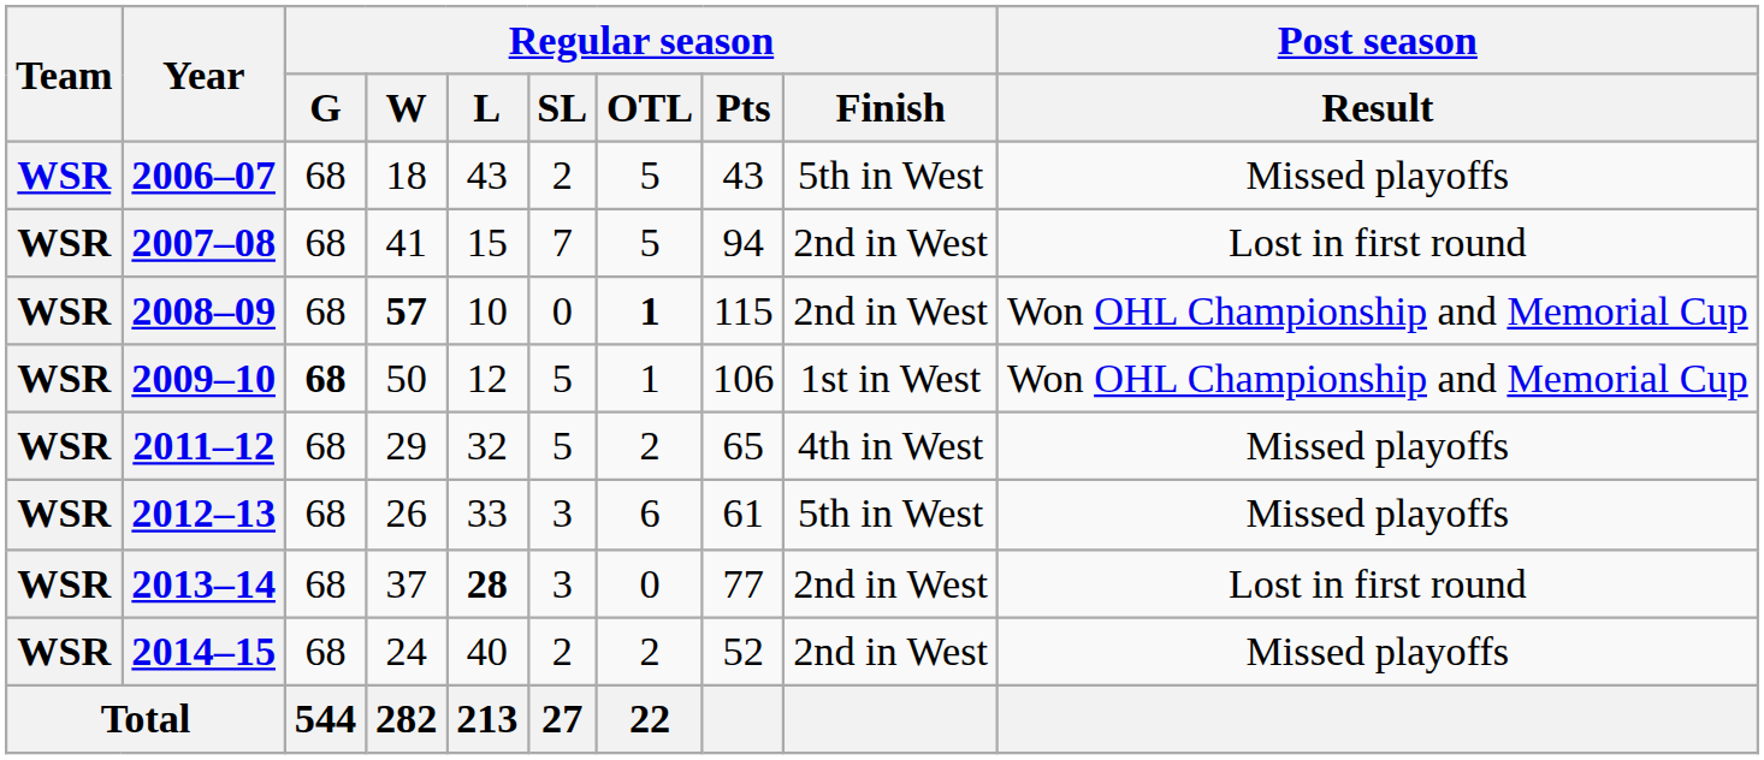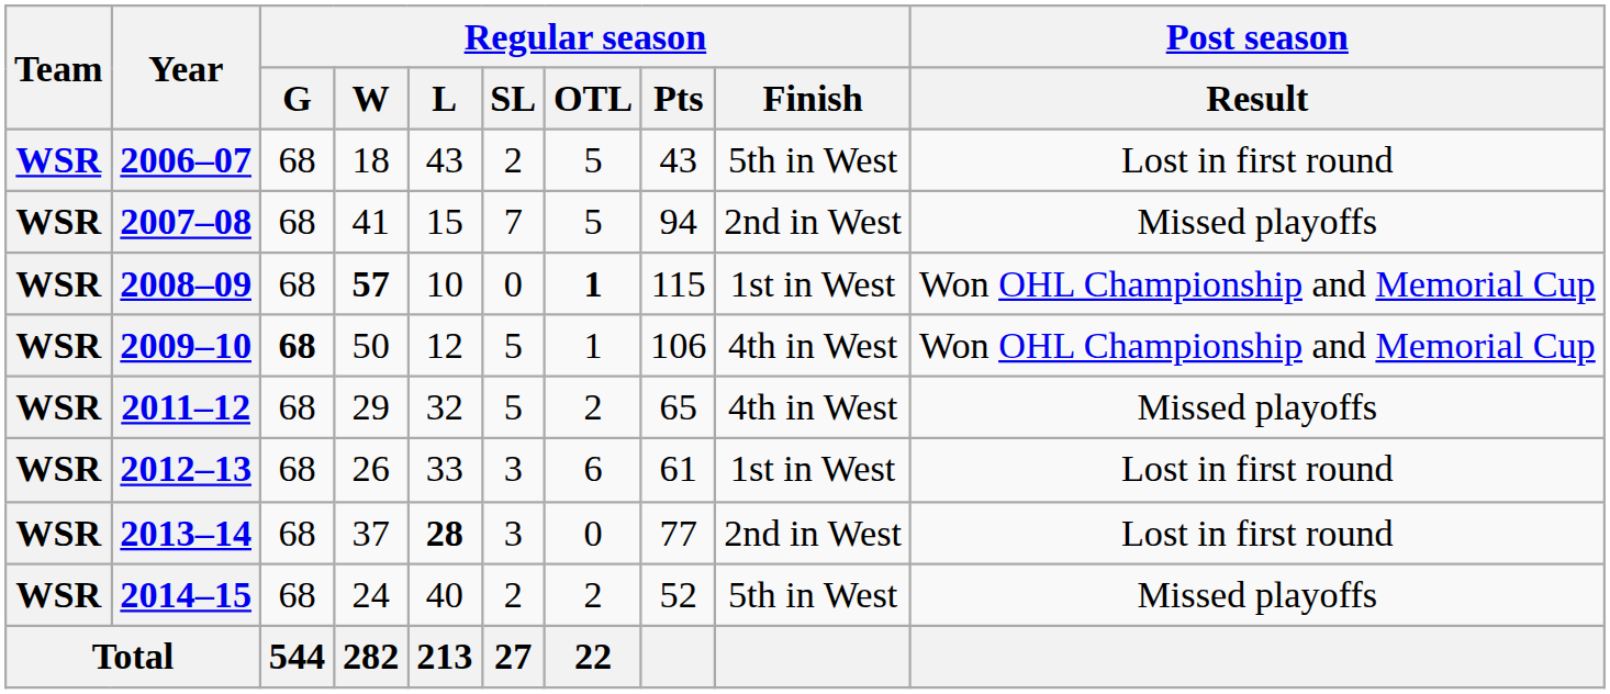 <table class="wikitable" style="font-size: 95%; text-align:center;">
 <tr>
 <th rowspan="2">Team</th>
 <th rowspan="2">Year</th>
 <th colspan="7"><a href='#'>Regular season</a></th>
 <th colspan="1"><a href='#'>Post season</a></th>
 </tr>
 <tr>
 <th>G</th>
 <th>W</th>
 <th>L</th>
 <th>SL</th>
 <th>OTL</th>
 <th>Pts</th>
 <th>Finish</th>
 <th>Result</th>
 </tr>
 <tr>
 <th><a href='#'>WSR</a></th>
 <th><a href='#'>2006–07</a></th>
 <td>68</td>
 <td>18</td>
 <td>43</td>
 <td>2</td>
 <td>5</td>
 <td>43</td>
 <td>5th in West</td>
-<td>Missed playoffs</td>
+<td>Lost in first round</td>
 </tr>
 <tr>
 <th>WSR</th>
 <th><a href='#'>2007–08</a></th>
 <td>68</td>
 <td>41</td>
 <td>15</td>
 <td>7</td>
 <td>5</td>
 <td>94</td>
 <td>2nd in West</td>
-<td>Lost in first round</td>
+<td>Missed playoffs</td>
 </tr>
 <tr>
 <th>WSR</th>
 <th><a href='#'>2008–09</a></th>
 <td>68</td>
 <td><strong>57</strong></td>
 <td>10</td>
 <td>0</td>
 <td><strong>1</strong></td>
 <td>115</td>
-<td>2nd in West</td>
+<td>1st in West</td>
 <td>Won <a href='#'>OHL Championship</a> and <a href='#'>Memorial Cup</a></td>
 </tr>
 <tr>
 <th>WSR</th>
 <th><a href='#'>2009–10</a></th>
 <td><strong>68</strong></td>
 <td>50</td>
 <td>12</td>
 <td>5</td>
 <td>1</td>
 <td>106</td>
-<td>1st in West</td>
+<td>4th in West</td>
 <td>Won <a href='#'>OHL Championship</a> and <a href='#'>Memorial Cup</a></td>
 </tr>
 <tr>
 <th>WSR</th>
 <th><a href='#'>2011–12</a></th>
 <td>68</td>
 <td>29</td>
 <td>32</td>
 <td>5</td>
 <td>2</td>
 <td>65</td>
 <td>4th in West</td>
 <td>Missed playoffs</td>
 </tr>
 <tr>
 <th>WSR</th>
 <th><a href='#'>2012–13</a></th>
 <td>68</td>
 <td>26</td>
 <td>33</td>
 <td>3</td>
 <td>6</td>
 <td>61</td>
-<td>5th in West</td>
-<td>Missed playoffs</td>
+<td>1st in West</td>
+<td>Lost in first round</td>
 </tr>
 <tr>
 <th>WSR</th>
 <th><a href='#'>2013–14</a></th>
 <td>68</td>
 <td>37</td>
 <td><strong>28</strong></td>
 <td>3</td>
 <td>0</td>
 <td>77</td>
 <td>2nd in West</td>
 <td>Lost in first round</td>
 </tr>
 <tr>
 <th>WSR</th>
 <th><a href='#'>2014–15</a></th>
 <td>68</td>
 <td>24</td>
 <td>40</td>
 <td>2</td>
 <td>2</td>
 <td>52</td>
-<td>2nd in West</td>
+<td>5th in West</td>
 <td>Missed playoffs</td>
 </tr>
 <tr>
 <th colspan="2">Total</th>
 <th>544</th>
 <th>282</th>
 <th>213</th>
 <th>27</th>
 <th>22</th>
 <th> </th>
 <th> </th>
 <th> </th>
 </tr>
 </table>
